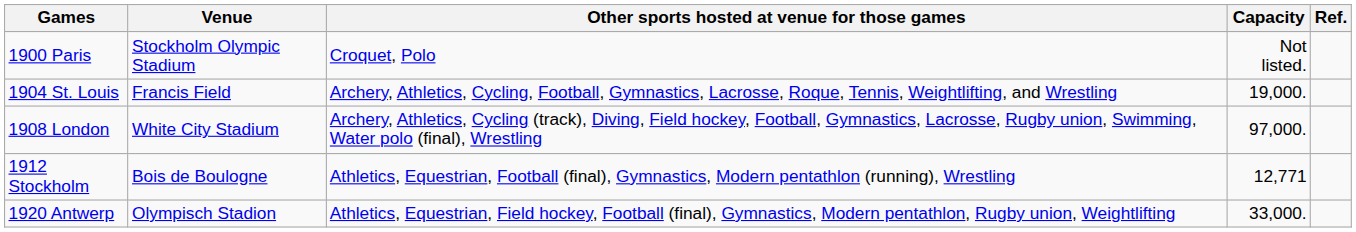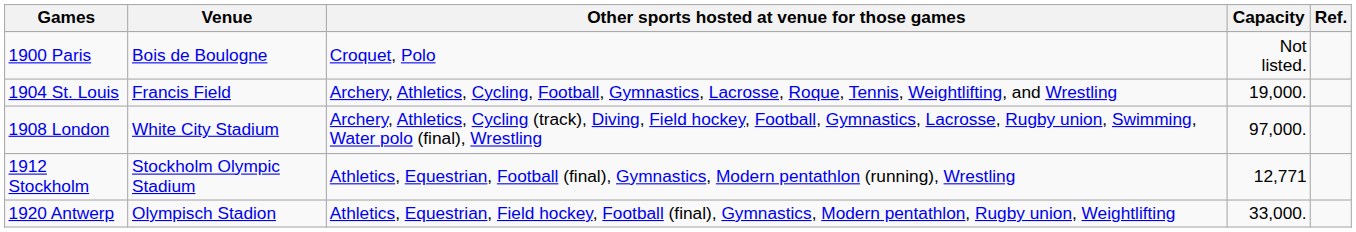 <table class="wikitable sortable">
 <tr>
 <th>Games</th>
 <th>Venue</th>
 <th>Other sports hosted at venue for those games</th>
 <th>Capacity</th>
 <th>Ref.</th>
 </tr>
 <tr>
 <td><a href='#'>1900 Paris</a></td>
-<td><a href='#'>Stockholm Olympic Stadium</a></td>
+<td><a href='#'>Bois de Boulogne</a></td>
 <td><a href='#'>Croquet</a>, <a href='#'>Polo</a></td>
 <td align=right>Not listed.</td>
 <td align=center></td>
 </tr>
 <tr>
 <td><a href='#'>1904 St. Louis</a></td>
 <td><a href='#'>Francis Field</a></td>
 <td><a href='#'>Archery</a>, <a href='#'>Athletics</a>, <a href='#'>Cycling</a>, <a href='#'>Football</a>, <a href='#'>Gymnastics</a>, <a href='#'>Lacrosse</a>, <a href='#'>Roque</a>, <a href='#'>Tennis</a>, <a href='#'>Weightlifting</a>, and <a href='#'>Wrestling</a></td>
 <td align="right">19,000.</td>
 <td align=center></td>
 </tr>
 <tr>
 <td><a href='#'>1908 London</a></td>
 <td><a href='#'>White City Stadium</a></td>
 <td><a href='#'>Archery</a>, <a href='#'>Athletics</a>, <a href='#'>Cycling</a> (track), <a href='#'>Diving</a>, <a href='#'>Field hockey</a>, <a href='#'>Football</a>, <a href='#'>Gymnastics</a>, <a href='#'>Lacrosse</a>, <a href='#'>Rugby union</a>, <a href='#'>Swimming</a>, <a href='#'>Water polo</a> (final), <a href='#'>Wrestling</a></td>
 <td align="right">97,000.</td>
 <td align=center></td>
 </tr>
 <tr>
 <td><a href='#'>1912 Stockholm</a></td>
-<td><a href='#'>Bois de Boulogne</a></td>
+<td><a href='#'>Stockholm Olympic Stadium</a></td>
 <td><a href='#'>Athletics</a>, <a href='#'>Equestrian</a>, <a href='#'>Football</a> (final), <a href='#'>Gymnastics</a>, <a href='#'>Modern pentathlon</a> (running), <a href='#'>Wrestling</a></td>
 <td align="right">12,771</td>
 <td align=center></td>
 </tr>
 <tr>
 <td><a href='#'>1920 Antwerp</a></td>
 <td><a href='#'>Olympisch Stadion</a></td>
 <td><a href='#'>Athletics</a>, <a href='#'>Equestrian</a>, <a href='#'>Field hockey</a>, <a href='#'>Football</a> (final), <a href='#'>Gymnastics</a>, <a href='#'>Modern pentathlon</a>, <a href='#'>Rugby union</a>, <a href='#'>Weightlifting</a></td>
 <td align="right">33,000.</td>
 <td align=center></td>
 </tr>
 </table>
